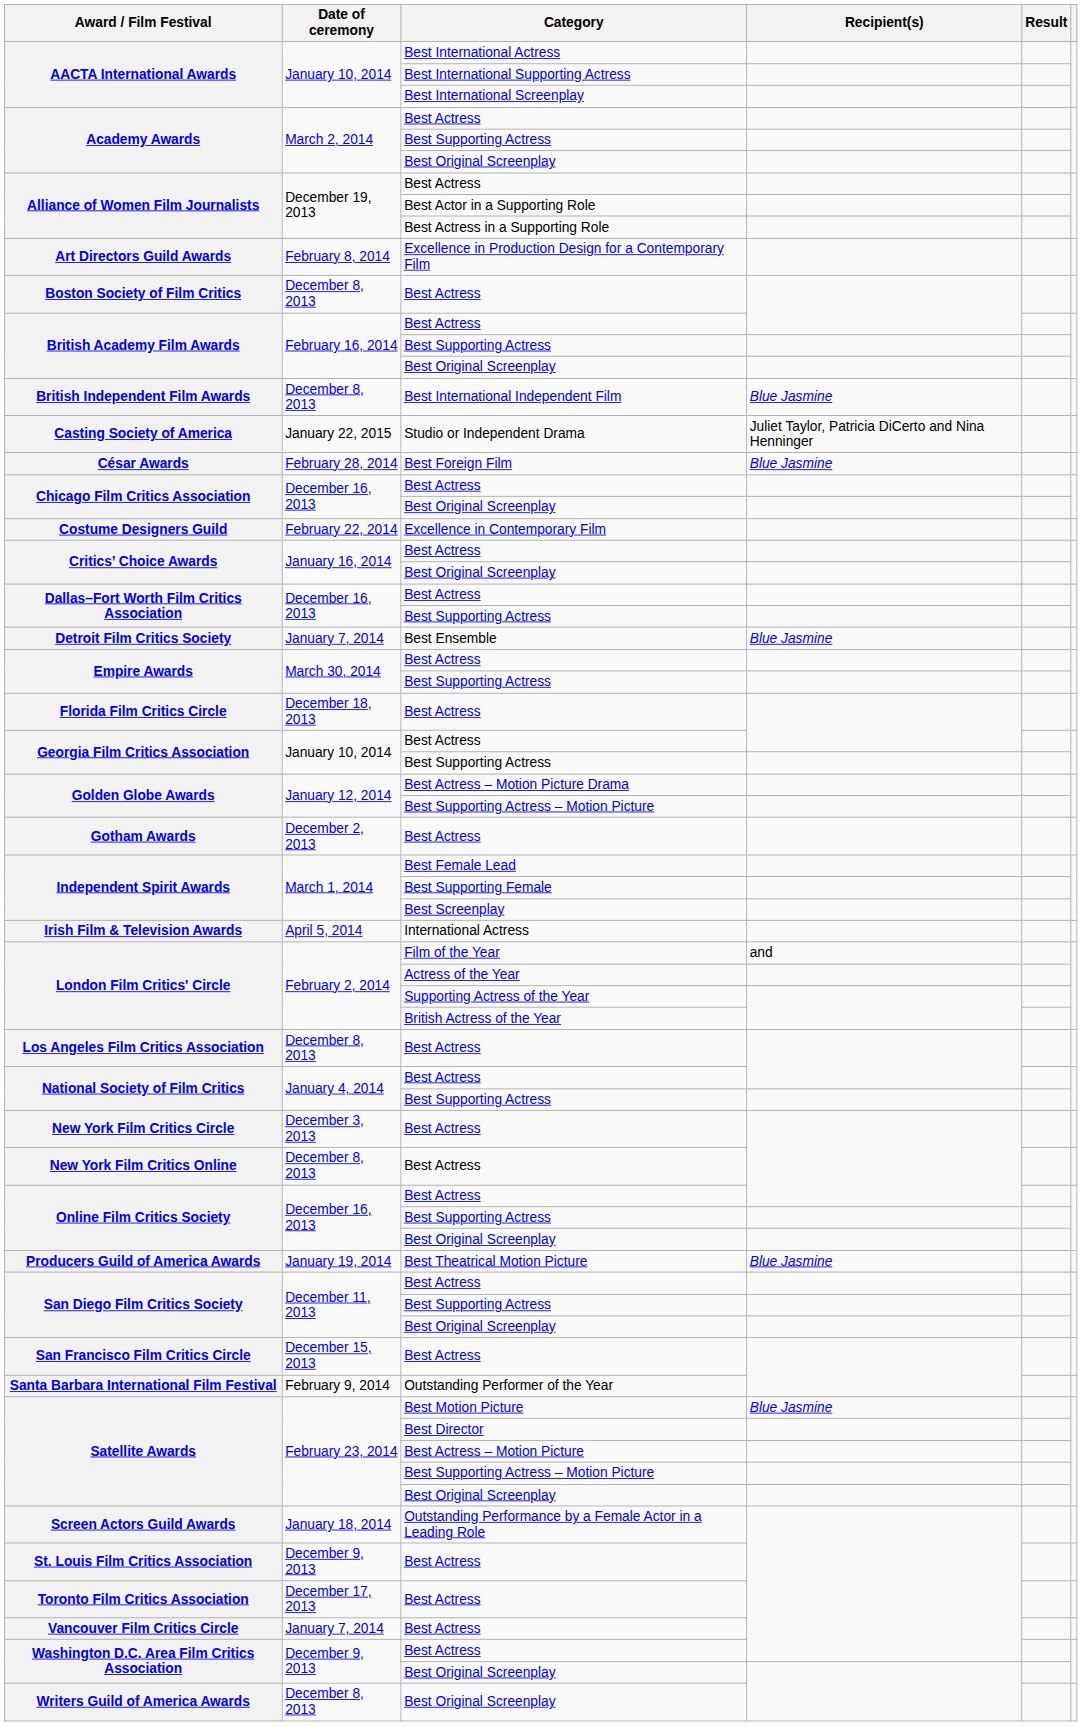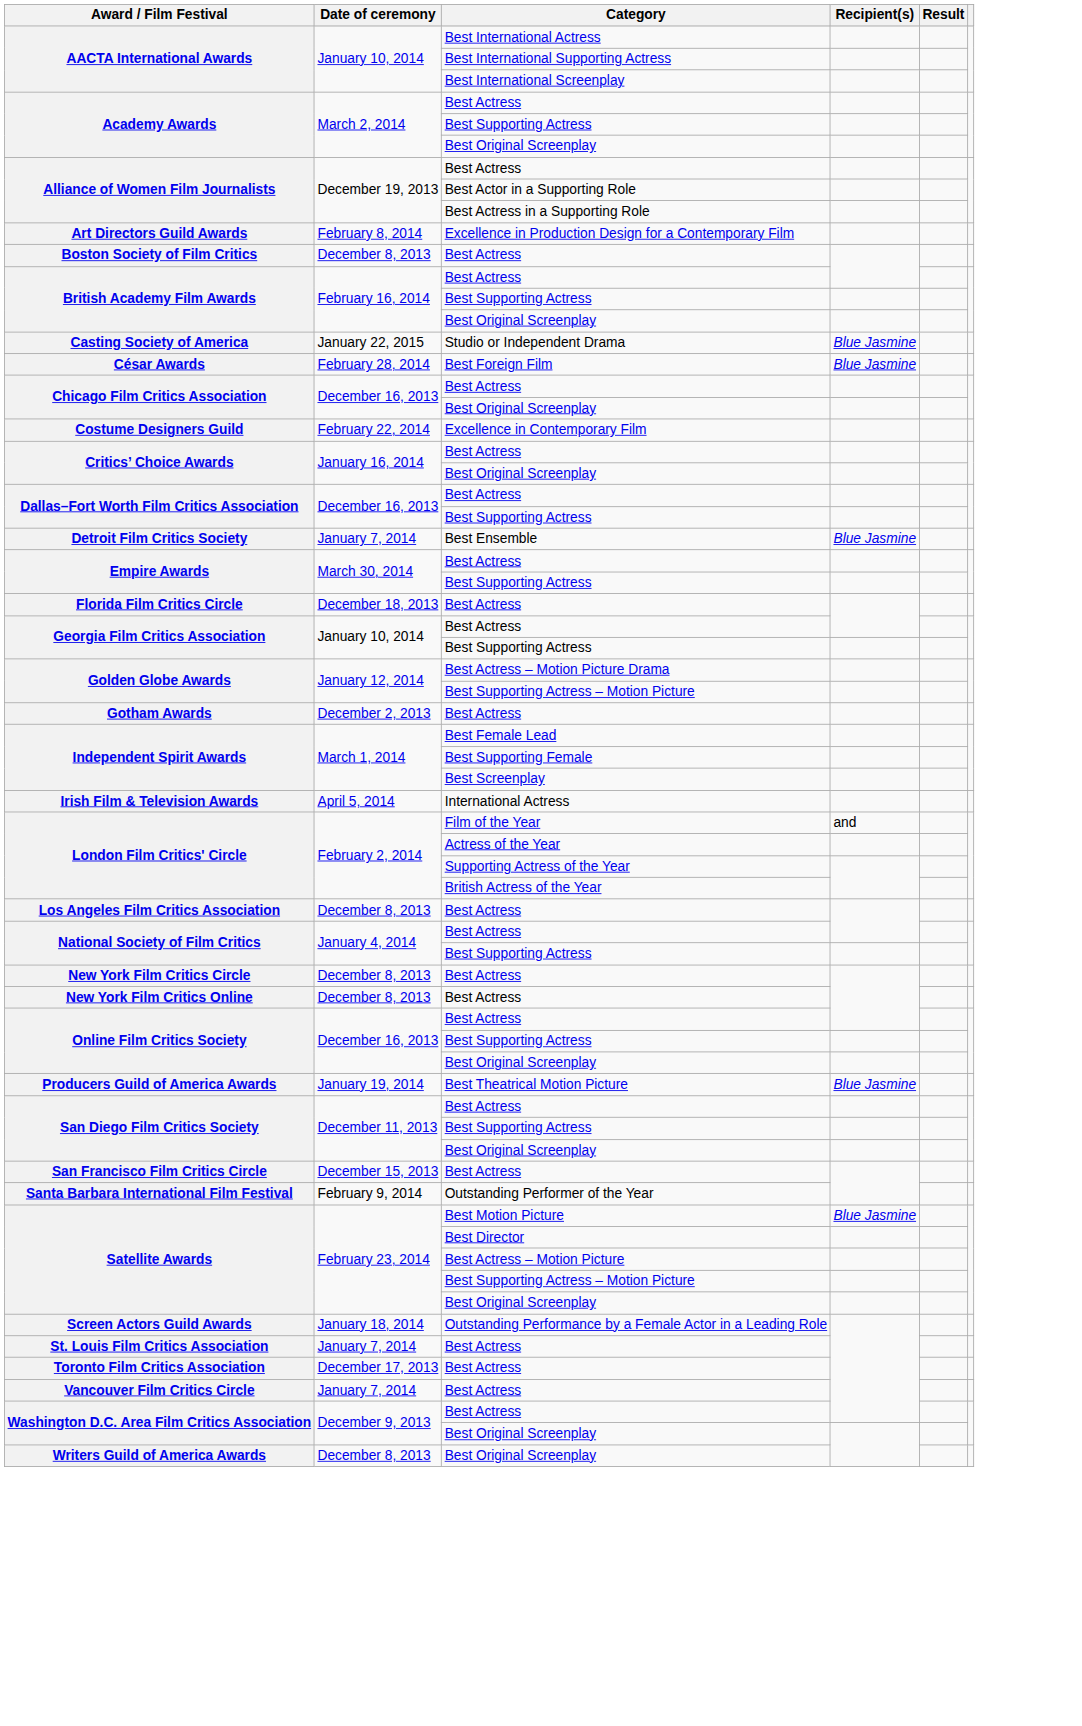 <table class="wikitable plainrowheaders sortable">
 <tr style="background:#ccc; text-align:center;">
 <th scope="col">Award / Film Festival</th>
 <th scope="col">Date of ceremony</th>
 <th scope="col">Category</th>
 <th scope="col">Recipient(s)</th>
 <th scope="col">Result</th>
 <th scope="col" class="unsortable"></th>
 </tr>
 <tr>
 <th scope="row" rowspan="3"><a href='#'>AACTA International Awards</a></th>
 <td rowspan=3><a href='#'>January 10, 2014</a></td>
 <td><a href='#'>Best International Actress</a></td>
 <td></td>
 <td></td>
 <td rowspan="3" style="text-align:center;"><br></td>
 </tr>
 <tr>
 <td><a href='#'>Best International Supporting Actress</a></td>
 <td></td>
 <td></td>
 </tr>
 <tr>
 <td><a href='#'>Best International Screenplay</a></td>
 <td></td>
 <td></td>
 </tr>
 <tr>
 <th scope="row" rowspan="3"><a href='#'>Academy Awards</a></th>
 <td rowspan="3"><a href='#'>March 2, 2014</a></td>
 <td><a href='#'>Best Actress</a></td>
 <td></td>
 <td></td>
 <td rowspan="3" style="text-align:center;"><br></td>
 </tr>
 <tr>
 <td><a href='#'>Best Supporting Actress</a></td>
 <td></td>
 <td></td>
 </tr>
 <tr>
 <td><a href='#'>Best Original Screenplay</a></td>
 <td></td>
 <td></td>
 </tr>
 <tr>
 <th scope="row" rowspan="3"><a href='#'>Alliance of Women Film Journalists</a></th>
 <td rowspan="3">December 19, 2013</td>
 <td>Best Actress</td>
 <td></td>
 <td></td>
 <td rowspan="3" style="text-align:center;"><br></td>
 </tr>
 <tr>
 <td>Best Actor in a Supporting Role</td>
 <td></td>
 <td></td>
 </tr>
 <tr>
 <td>Best Actress in a Supporting Role</td>
 <td></td>
 <td></td>
 </tr>
 <tr>
 <th scope="row"><a href='#'>Art Directors Guild Awards</a></th>
 <td><a href='#'>February 8, 2014</a></td>
 <td><a href='#'>Excellence in Production Design for a Contemporary Film</a></td>
 <td></td>
 <td></td>
 <td style="text-align:center;"></td>
 </tr>
 <tr>
 <th scope="row"><a href='#'>Boston Society of Film Critics</a></th>
 <td><a href='#'>December 8, 2013</a></td>
 <td><a href='#'>Best Actress</a></td>
 <td rowspan="2"></td>
 <td></td>
 <td style="text-align:center;"></td>
 </tr>
 <tr>
 <th scope="row" rowspan="3"><a href='#'>British Academy Film Awards</a></th>
 <td rowspan="3"><a href='#'>February 16, 2014</a></td>
 <td><a href='#'>Best Actress</a></td>
 <td></td>
 <td rowspan="3" style="text-align:center;"><br></td>
 </tr>
 <tr>
 <td><a href='#'>Best Supporting Actress</a></td>
 <td></td>
 <td></td>
 </tr>
 <tr>
 <td><a href='#'>Best Original Screenplay</a></td>
 <td></td>
 <td></td>
 </tr>
 <tr>
-<th scope="row"><a href='#'>British Independent Film Awards</a></th>
-<td><a href='#'>December 8, 2013</a></td>
-<td><a href='#'>Best International Independent Film</a></td>
-<td><em><a href='#'>Blue Jasmine</a></em></td>
-<td></td>
-<td style="text-align:center;"></td>
-</tr>
-<tr>
 <th scope="row"><a href='#'>Casting Society of America</a></th>
 <td>January 22, 2015</td>
 <td>Studio or Independent Drama</td>
-<td>Juliet Taylor, Patricia DiCerto and Nina Henninger</td>
+<td><em><a href='#'>Blue Jasmine</a></em></td>
 <td></td>
 <td style="text-align:center;" rowspan=1></td>
 </tr>
 <tr>
 <th scope="row"><a href='#'>César Awards</a></th>
 <td><a href='#'>February 28, 2014</a></td>
 <td><a href='#'>Best Foreign Film</a></td>
 <td><em><a href='#'>Blue Jasmine</a></em></td>
 <td></td>
 <td style="text-align:center;"></td>
 </tr>
 <tr>
 <th scope="row" rowspan="2"><a href='#'>Chicago Film Critics Association</a></th>
 <td rowspan="2"><a href='#'>December 16, 2013</a></td>
 <td><a href='#'>Best Actress</a></td>
 <td></td>
 <td></td>
 <td rowspan="2" style="text-align:center;"><br></td>
 </tr>
 <tr>
 <td><a href='#'>Best Original Screenplay</a></td>
 <td></td>
 <td></td>
 </tr>
 <tr>
 <th scope="row"><a href='#'>Costume Designers Guild</a></th>
 <td><a href='#'>February 22, 2014</a></td>
 <td><a href='#'>Excellence in Contemporary Film</a></td>
 <td></td>
 <td></td>
 <td style="text-align:center;"></td>
 </tr>
 <tr>
 <th scope="row" rowspan="2"><a href='#'>Critics’ Choice Awards</a></th>
 <td rowspan="2"><a href='#'>January 16, 2014</a></td>
 <td><a href='#'>Best Actress</a></td>
 <td></td>
 <td></td>
 <td rowspan="2" style="text-align:center;"><br></td>
 </tr>
 <tr>
 <td><a href='#'>Best Original Screenplay</a></td>
 <td></td>
 <td></td>
 </tr>
 <tr>
 <th scope="row" rowspan="2"><a href='#'>Dallas&ndash;Fort Worth Film Critics Association</a></th>
 <td rowspan="2"><a href='#'>December 16, 2013</a></td>
 <td><a href='#'>Best Actress</a></td>
 <td></td>
 <td></td>
 <td rowspan=2 style="text-align:center;"></td>
 </tr>
 <tr>
 <td><a href='#'>Best Supporting Actress</a></td>
 <td></td>
 <td></td>
 </tr>
 <tr>
 <th scope="row"><a href='#'>Detroit Film Critics Society</a></th>
 <td><a href='#'>January 7, 2014</a></td>
 <td>Best Ensemble</td>
 <td><em><a href='#'>Blue Jasmine</a></em></td>
 <td></td>
 <td style="text-align:center;"></td>
 </tr>
 <tr>
 <th scope="row" rowspan="2"><a href='#'>Empire Awards</a></th>
 <td rowspan="2"><a href='#'>March 30, 2014</a></td>
 <td><a href='#'>Best Actress</a></td>
 <td></td>
 <td></td>
 <td rowspan="2" style="text-align:center;"><br></td>
 </tr>
 <tr>
 <td><a href='#'>Best Supporting Actress</a></td>
 <td></td>
 <td></td>
 </tr>
 <tr>
 <th scope="row"><a href='#'>Florida Film Critics Circle</a></th>
 <td rowspan=><a href='#'>December 18, 2013</a></td>
 <td><a href='#'>Best Actress</a></td>
 <td rowspan="2"></td>
 <td></td>
 <td style="text-align:center;"></td>
 </tr>
 <tr>
 <th scope="row" rowspan="2"><a href='#'>Georgia Film Critics Association</a></th>
 <td rowspan="2">January 10, 2014</td>
 <td>Best Actress</td>
 <td></td>
 <td rowspan="2" style="text-align:center;"></td>
 </tr>
 <tr>
 <td>Best Supporting Actress</td>
 <td></td>
 <td></td>
 </tr>
 <tr>
 <th scope="row" rowspan="2"><a href='#'>Golden Globe Awards</a></th>
 <td rowspan="2"><a href='#'>January 12, 2014</a></td>
 <td><a href='#'>Best Actress – Motion Picture Drama</a></td>
 <td></td>
 <td></td>
 <td rowspan="2" style="text-align:center;"><br></td>
 </tr>
 <tr>
 <td><a href='#'>Best Supporting Actress – Motion Picture</a></td>
 <td></td>
 <td></td>
 </tr>
 <tr>
 <th scope="row"><a href='#'>Gotham Awards</a></th>
 <td><a href='#'>December 2, 2013</a></td>
 <td><a href='#'>Best Actress</a></td>
 <td></td>
 <td></td>
 <td style="text-align:center;"></td>
 </tr>
 <tr>
 <th scope="row" rowspan="3"><a href='#'>Independent Spirit Awards</a></th>
 <td rowspan="3"><a href='#'>March 1, 2014</a></td>
 <td><a href='#'>Best Female Lead</a></td>
 <td></td>
 <td></td>
 <td rowspan="3" style="text-align:center;"><br></td>
 </tr>
 <tr>
 <td><a href='#'>Best Supporting Female</a></td>
 <td></td>
 <td></td>
 </tr>
 <tr>
 <td><a href='#'>Best Screenplay</a></td>
 <td></td>
 <td></td>
 </tr>
 <tr>
 <th scope="row"><a href='#'>Irish Film & Television Awards</a></th>
 <td><a href='#'>April 5, 2014</a></td>
 <td>International Actress</td>
 <td></td>
 <td></td>
 <td style="text-align:center;"></td>
 </tr>
 <tr>
 <th scope="row" rowspan="4"><a href='#'>London Film Critics' Circle</a></th>
 <td rowspan="4"><a href='#'>February 2, 2014</a></td>
 <td><a href='#'>Film of the Year</a></td>
 <td> and </td>
 <td></td>
 <td rowspan="4" style="text-align:center;"><br></td>
 </tr>
 <tr>
 <td><a href='#'>Actress of the Year</a></td>
 <td></td>
 <td></td>
 </tr>
 <tr>
 <td><a href='#'>Supporting Actress of the Year</a></td>
 <td rowspan="2"></td>
 <td></td>
 </tr>
 <tr>
 <td><a href='#'>British Actress of the Year</a></td>
 <td></td>
 </tr>
 <tr>
 <th scope="row"><a href='#'>Los Angeles Film Critics Association</a></th>
 <td><a href='#'>December 8, 2013</a></td>
 <td><a href='#'>Best Actress</a></td>
 <td rowspan="2"></td>
 <td></td>
 <td style="text-align:center;"></td>
 </tr>
 <tr>
 <th scope="row" rowspan="2"><a href='#'>National Society of Film Critics</a></th>
 <td rowspan="2"><a href='#'>January 4, 2014</a></td>
 <td><a href='#'>Best Actress</a></td>
 <td></td>
 <td rowspan="2" style="text-align:center;"></td>
 </tr>
 <tr>
 <td><a href='#'>Best Supporting Actress</a></td>
 <td></td>
 <td></td>
 </tr>
 <tr>
 <th scope="row"><a href='#'>New York Film Critics Circle</a></th>
-<td><a href='#'>December 3, 2013</a></td>
+<td><a href='#'>December 8, 2013</a></td>
 <td><a href='#'>Best Actress</a></td>
 <td rowspan="3"></td>
 <td></td>
 <td style="text-align:center;"></td>
 </tr>
 <tr>
 <th scope="row"><a href='#'>New York Film Critics Online</a></th>
 <td><a href='#'>December 8, 2013</a></td>
 <td>Best Actress</td>
 <td></td>
 <td style="text-align:center;"></td>
 </tr>
 <tr>
 <th scope="row" rowspan="3"><a href='#'>Online Film Critics Society</a></th>
 <td rowspan="3"><a href='#'>December 16, 2013</a></td>
 <td><a href='#'>Best Actress</a></td>
 <td></td>
 <td rowspan="3" style="text-align:center;"><br></td>
 </tr>
 <tr>
 <td><a href='#'>Best Supporting Actress</a></td>
 <td></td>
 <td></td>
 </tr>
 <tr>
 <td><a href='#'>Best Original Screenplay</a></td>
 <td></td>
 <td></td>
 </tr>
 <tr>
 <th scope="row"><a href='#'>Producers Guild of America Awards</a></th>
 <td><a href='#'>January 19, 2014</a></td>
 <td><a href='#'>Best Theatrical Motion Picture</a></td>
 <td><em><a href='#'>Blue Jasmine</a></em></td>
 <td></td>
 <td style="text-align:center;"></td>
 </tr>
 <tr>
 <th scope="row" rowspan="3"><a href='#'>San Diego Film Critics Society</a></th>
 <td rowspan="3"><a href='#'>December 11, 2013</a></td>
 <td><a href='#'>Best Actress</a></td>
 <td></td>
 <td></td>
 <td rowspan="3" style="text-align:center;"><br></td>
 </tr>
 <tr>
 <td><a href='#'>Best Supporting Actress</a></td>
 <td></td>
 <td></td>
 </tr>
 <tr>
 <td><a href='#'>Best Original Screenplay</a></td>
 <td></td>
 <td></td>
 </tr>
 <tr>
 <th scope="row"><a href='#'>San Francisco Film Critics Circle</a></th>
 <td><a href='#'>December 15, 2013</a></td>
 <td><a href='#'>Best Actress</a></td>
 <td rowspan="2"></td>
 <td></td>
 <td style="text-align:center;"></td>
 </tr>
 <tr>
 <th scope="row"><a href='#'>Santa Barbara International Film Festival</a></th>
 <td>February 9, 2014</td>
 <td>Outstanding Performer of the Year</td>
 <td></td>
 <td style="text-align:center;"></td>
 </tr>
 <tr>
 <th scope="row" rowspan="5"><a href='#'>Satellite Awards</a></th>
 <td rowspan="5"><a href='#'>February 23, 2014</a></td>
 <td><a href='#'>Best Motion Picture</a></td>
 <td><em><a href='#'>Blue Jasmine</a></em></td>
 <td></td>
 <td rowspan="5" style="text-align:center;"><br></td>
 </tr>
 <tr>
 <td><a href='#'>Best Director</a></td>
 <td></td>
 <td></td>
 </tr>
 <tr>
 <td><a href='#'>Best Actress – Motion Picture</a></td>
 <td></td>
 <td></td>
 </tr>
 <tr>
 <td><a href='#'>Best Supporting Actress – Motion Picture</a></td>
 <td></td>
 <td></td>
 </tr>
 <tr>
 <td><a href='#'>Best Original Screenplay</a></td>
 <td></td>
 <td></td>
 </tr>
 <tr>
 <th scope="row"><a href='#'>Screen Actors Guild Awards</a></th>
 <td><a href='#'>January 18, 2014</a></td>
 <td><a href='#'>Outstanding Performance by a Female Actor in a Leading Role</a></td>
 <td rowspan="5"></td>
 <td></td>
 <td style="text-align:center;"><br></td>
 </tr>
 <tr>
 <th scope="row"><a href='#'>St. Louis Film Critics Association</a></th>
-<td><a href='#'>December 9, 2013</a></td>
+<td><a href='#'>January 7, 2014</a></td>
 <td><a href='#'>Best Actress</a></td>
 <td></td>
 <td style="text-align:center;"></td>
 </tr>
 <tr>
 <th scope="row"><a href='#'>Toronto Film Critics Association</a></th>
 <td><a href='#'>December 17, 2013</a></td>
 <td><a href='#'>Best Actress</a></td>
 <td></td>
 <td style="text-align:center;"></td>
 </tr>
 <tr>
 <th scope="row"><a href='#'>Vancouver Film Critics Circle</a></th>
 <td><a href='#'>January 7, 2014</a></td>
 <td><a href='#'>Best Actress</a></td>
 <td></td>
 <td style="text-align:center;"><br></td>
 </tr>
 <tr>
 <th scope="row" rowspan="2"><a href='#'>Washington D.C. Area Film Critics Association</a></th>
 <td rowspan="2"><a href='#'>December 9, 2013</a></td>
 <td><a href='#'>Best Actress</a></td>
 <td></td>
 <td rowspan="2" style="text-align:center;"><br></td>
 </tr>
 <tr>
 <td><a href='#'>Best Original Screenplay</a></td>
 <td rowspan="2"></td>
 <td></td>
 </tr>
 <tr>
 <th scope="row"><a href='#'>Writers Guild of America Awards</a></th>
 <td><a href='#'>December 8, 2013</a></td>
 <td><a href='#'>Best Original Screenplay</a></td>
 <td></td>
 <td style="text-align:center;"></td>
 </tr>
 </table>
